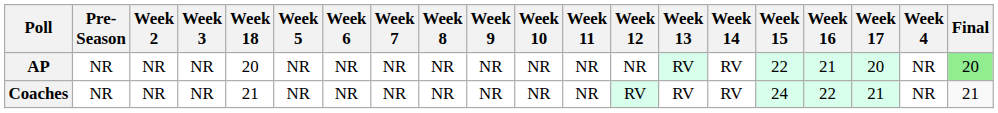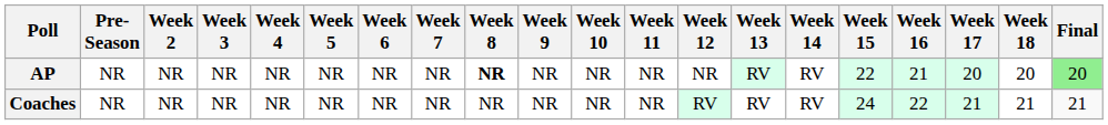 <table class="wikitable" style="white-space:nowrap;font-size:90%">
 <tr>
 <th>Poll</th>
 <th>Pre-<br>Season</th>
 <th>Week<br>2</th>
 <th>Week<br>3</th>
-<th>Week<br>18</th>
+<th>Week<br>4</th>
 <th>Week<br>5</th>
 <th>Week<br>6</th>
 <th>Week<br>7</th>
 <th>Week<br>8</th>
 <th>Week<br>9</th>
 <th>Week<br>10</th>
 <th>Week<br>11</th>
 <th>Week<br>12</th>
 <th>Week<br>13</th>
 <th>Week<br>14</th>
 <th>Week<br>15</th>
 <th>Week<br>16</th>
 <th>Week<br>17</th>
-<th>Week<br>4</th>
+<th>Week<br>18</th>
 <th>Final</th>
 </tr>
 <tr style="text-align:center;">
 <th>AP</th>
 <td style="background:#FFFFFF;">NR</td>
 <td style="background:#FFFFFF;">NR</td>
 <td style="background:#FFFFFF;">NR</td>
-<td style="background:#FFFFFF;">20</td>
 <td style="background:#FFFFFF;">NR</td>
 <td style="background:#FFFFFF;">NR</td>
 <td style="background:#FFFFFF;">NR</td>
 <td style="background:#FFFFFF;">NR</td>
+<td style="background:#FFFFFF;"><strong>NR</strong></td>
 <td style="background:#FFFFFF;">NR</td>
 <td style="background:#FFFFFF;">NR</td>
 <td style="background:#FFFFFF;">NR</td>
 <td style="background:#FFFFFF;">NR</td>
 <td style="background:#D8FFEB;">RV</td>
 <td style="background:#FFFFFF;">RV</td>
 <td style="background:#D8FFEB;">22</td>
 <td style="background:#D8FFEB;">21</td>
 <td style="background:#D8FFEB;">20</td>
-<td style="background:#FFFFFF;">NR</td>
+<td style="background:#FFFFFF;">20</td>
 <td style="background: lightgreen;">20</td>
 </tr>
 <tr style="text-align:center;">
 <th>Coaches</th>
 <td style="background:#FFFFFF;">NR</td>
 <td style="background:#FFFFFF;">NR</td>
 <td style="background:#FFFFFF;">NR</td>
-<td style="background:#FFFFFF;">21</td>
+<td style="background:#FFFFFF;">NR</td>
 <td style="background:#FFFFFF;">NR</td>
 <td style="background:#FFFFFF;">NR</td>
 <td style="background:#FFFFFF;">NR</td>
 <td style="background:#FFFFFF;">NR</td>
 <td style="background:#FFFFFF;">NR</td>
 <td style="background:#FFFFFF;">NR</td>
 <td style="background:#FFFFFF;">NR</td>
 <td style="background:#D8FFEB;">RV</td>
 <td style="background:#FFFFFF;">RV</td>
 <td style="background:#FFFFFF;">RV</td>
 <td style="background:#D8FFEB;">24</td>
 <td style="background:#D8FFEB;">22</td>
 <td style="background:#D8FFEB;">21</td>
-<td style="background:#FFFFFF;">NR</td>
+<td style="background:#FFFFFF;">21</td>
 <td>21</td>
 </tr>
 </table>
